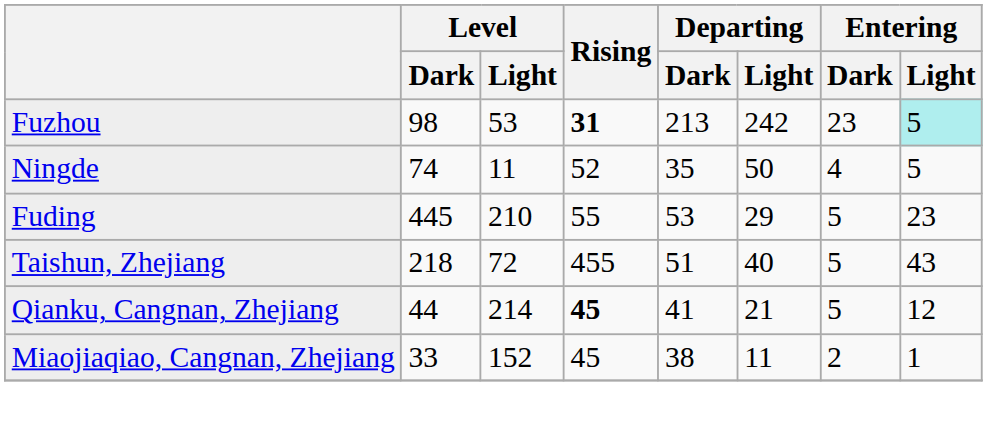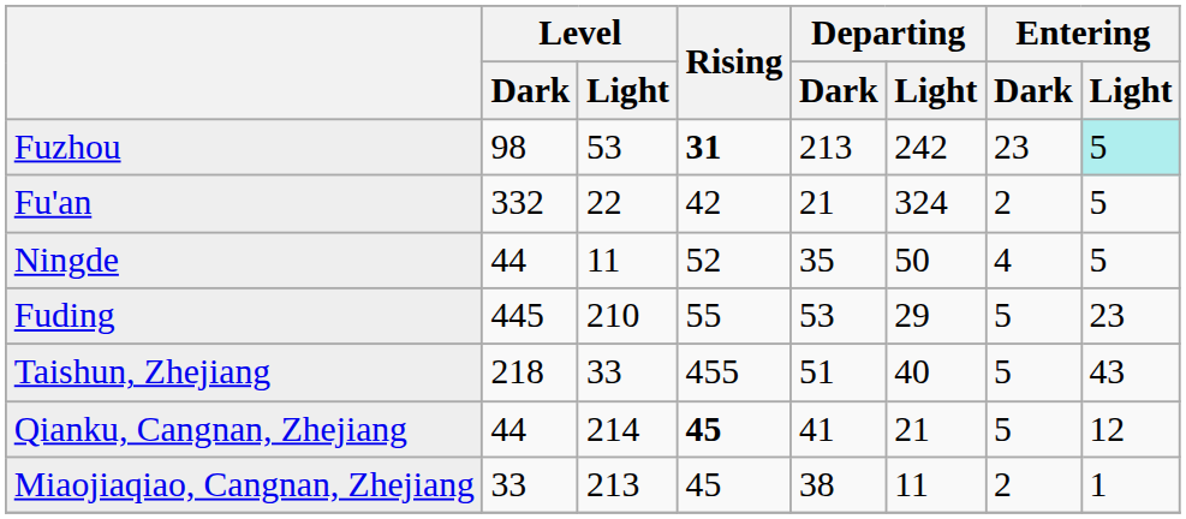 <table class="wikitable">
 <tr>
 <th rowspan="2"></th>
 <th colspan="2">Level </th>
 <th rowspan="2">Rising <br> </th>
 <th colspan="2">Departing </th>
 <th colspan="2">Entering </th>
 </tr>
 <tr>
 <th>Dark </th>
 <th>Light </th>
 <th>Dark </th>
 <th>Light </th>
 <th>Dark </th>
 <th>Light </th>
 </tr>
 <tr>
 <td bgcolor="#EEEEEE"><a href='#'>Fuzhou</a> <br> </td>
 <td> 98</td>
 <td> 53</td>
 <td><strong> 31</strong></td>
 <td> 213</td>
 <td> 242</td>
 <td> 23</td>
 <td style="background: paleturquoise;"> 5</td>
 </tr>
 <tr>
+<td bgcolor="#EEEEEE"><a href='#'>Fu'an</a> <br> </td>
+<td> 332</td>
+<td> 22</td>
+<td> 42</td>
+<td> 21</td>
+<td> 324</td>
+<td> 2</td>
+<td> 5</td>
+</tr>
+<tr>
 <td bgcolor="#EEEEEE"><a href='#'>Ningde</a> <br> </td>
-<td> 74</td>
+<td> 44</td>
 <td> 11</td>
 <td> 52</td>
 <td> 35</td>
 <td> 50</td>
 <td> 4</td>
 <td> 5</td>
 </tr>
 <tr>
 <td bgcolor="#EEEEEE"><a href='#'>Fuding</a> <br> </td>
 <td> 445</td>
 <td> 210</td>
 <td> 55</td>
 <td> 53</td>
 <td> 29</td>
 <td> 5</td>
 <td> 23</td>
 </tr>
 <tr>
 <td bgcolor="#EEEEEE"><a href='#'>Taishun, Zhejiang</a> <br> </td>
 <td> 218</td>
-<td> 72</td>
+<td> 33</td>
 <td> 455</td>
 <td> 51</td>
 <td> 40</td>
 <td> 5</td>
 <td> 43</td>
 </tr>
 <tr>
 <td bgcolor="#EEEEEE"><a href='#'>Qianku, Cangnan, Zhejiang</a> <br> </td>
 <td> 44</td>
 <td> 214</td>
 <td><strong> 45</strong></td>
 <td> 41</td>
 <td> 21</td>
 <td> 5</td>
 <td> 12</td>
 </tr>
 <tr>
 <td bgcolor="#EEEEEE"><a href='#'>Miaojiaqiao, Cangnan, Zhejiang</a> <br> </td>
 <td> 33</td>
-<td> 152</td>
+<td> 213</td>
 <td> 45</td>
 <td> 38</td>
 <td> 11</td>
 <td> 2</td>
 <td> 1</td>
 </tr>
 <tr>
 </tr>
 </table>
